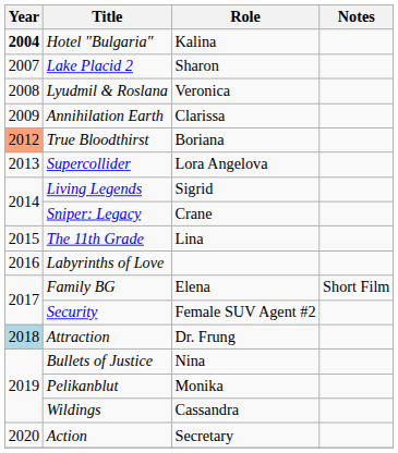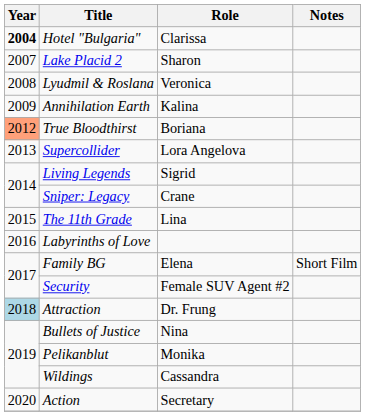 <table class="wikitable">
 <tr>
 <th>Year</th>
 <th>Title</th>
 <th>Role</th>
 <th>Notes</th>
 </tr>
 <tr>
 <td><strong>2004</strong></td>
 <td><em>Hotel "Bulgaria"</em></td>
-<td>Kalina</td>
+<td>Clarissa</td>
 <td></td>
 </tr>
 <tr>
 <td>2007</td>
 <td><em><a href='#'>Lake Placid 2</a></em></td>
 <td>Sharon</td>
 <td></td>
 </tr>
 <tr>
 <td>2008</td>
 <td><em>Lyudmil & Roslana</em></td>
 <td>Veronica</td>
 <td></td>
 </tr>
 <tr>
 <td>2009</td>
 <td><em>Annihilation Earth</em></td>
-<td>Clarissa</td>
+<td>Kalina</td>
 <td></td>
 </tr>
 <tr>
 <td style="background: lightsalmon;">2012</td>
 <td><em>True Bloodthirst</em></td>
 <td>Boriana</td>
 <td></td>
 </tr>
 <tr>
 <td>2013</td>
 <td><em><a href='#'>Supercollider</a></em></td>
 <td>Lora Angelova</td>
 <td></td>
 </tr>
 <tr>
 <td rowspan="2">2014</td>
 <td><em><a href='#'>Living Legends</a></em></td>
 <td>Sigrid</td>
 <td></td>
 </tr>
 <tr>
 <td><em><a href='#'>Sniper: Legacy</a></em></td>
 <td>Crane</td>
 <td></td>
 </tr>
 <tr>
 <td>2015</td>
 <td><em><a href='#'>The 11th Grade</a></em></td>
 <td>Lina</td>
 <td></td>
 </tr>
 <tr>
 <td>2016</td>
 <td><em>Labyrinths of Love</em></td>
 <td></td>
 <td></td>
 </tr>
 <tr>
 <td rowspan="2">2017</td>
 <td><em>Family BG</em></td>
 <td>Elena</td>
 <td>Short Film</td>
 </tr>
 <tr>
 <td><em><a href='#'>Security</a></em></td>
 <td>Female SUV Agent #2</td>
 <td></td>
 </tr>
 <tr>
 <td style="background: lightblue;">2018</td>
 <td><em>Attraction</em></td>
 <td>Dr. Frung</td>
 <td></td>
 </tr>
 <tr>
 <td rowspan="3">2019</td>
 <td><em>Bullets of Justice</em></td>
 <td>Nina</td>
 <td></td>
 </tr>
 <tr>
 <td><em>Pelikanblut</em></td>
 <td>Monika</td>
 <td></td>
 </tr>
 <tr>
 <td><em>Wildings</em></td>
 <td>Cassandra</td>
 <td></td>
 </tr>
 <tr>
 <td>2020</td>
 <td><em>Action</em></td>
 <td>Secretary</td>
 <td></td>
 </tr>
 <tr>
 </tr>
 </table>
